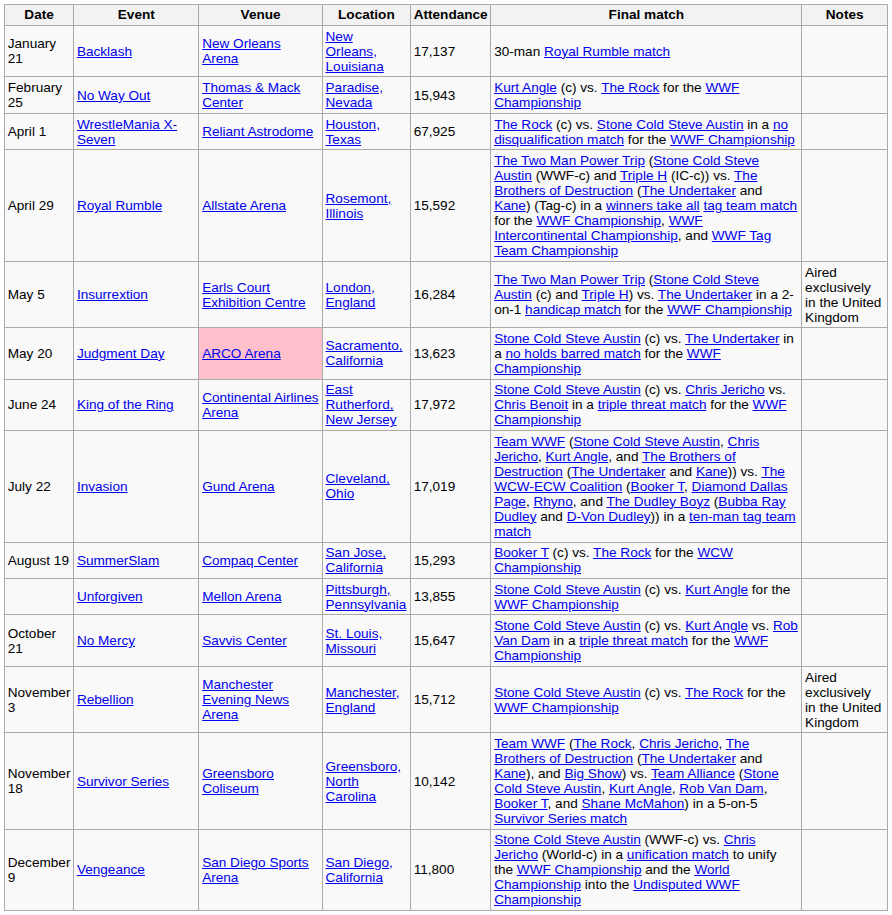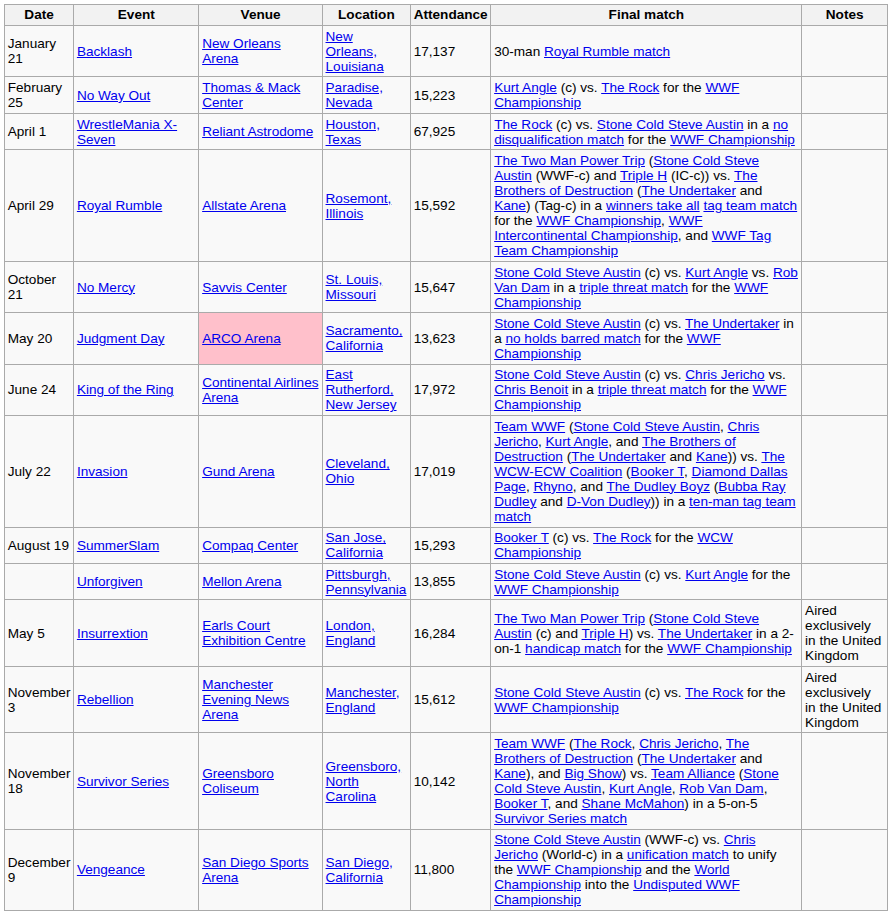 <table id="Past_events_2001" class="sortable wikitable succession-box" style="font-size:85%; width:100%">
 <tr>
 <th scope="col" style="width:5%;">Date</th>
 <th scope="col" style="width:15%;">Event</th>
 <th scope="col" style="width:15%;">Venue</th>
 <th scope="col" style="width:10%;">Location</th>
 <th scope="col" style="width:5%;">Attendance</th>
 <th scope="col" style="width:40%;">Final match</th>
 <th scope="col" style="width:10%;">Notes</th>
 </tr>
 <tr>
 <td>January 21</td>
 <td><a href='#'>Backlash</a></td>
 <td><a href='#'>New Orleans Arena</a></td>
 <td><a href='#'>New Orleans, Louisiana</a></td>
 <td>17,137</td>
 <td>30-man <a href='#'>Royal Rumble match</a></td>
 <td></td>
 </tr>
 <tr>
 <td>February 25</td>
 <td><a href='#'>No Way Out</a></td>
 <td><a href='#'>Thomas & Mack Center</a></td>
 <td><a href='#'>Paradise, Nevada</a></td>
-<td>15,943</td>
+<td>15,223</td>
 <td><a href='#'>Kurt Angle</a> (c) vs. <a href='#'>The Rock</a> for the <a href='#'>WWF Championship</a></td>
 <td></td>
 </tr>
 <tr>
 <td>April 1</td>
 <td><a href='#'>WrestleMania X-Seven</a></td>
 <td><a href='#'>Reliant Astrodome</a></td>
 <td><a href='#'>Houston, Texas</a></td>
 <td>67,925</td>
 <td><a href='#'>The Rock</a> (c) vs. <a href='#'>Stone Cold Steve Austin</a> in a <a href='#'>no disqualification match</a> for the <a href='#'>WWF Championship</a></td>
 <td></td>
 </tr>
 <tr>
 <td>April 29</td>
 <td><a href='#'>Royal Rumble</a></td>
 <td><a href='#'>Allstate Arena</a></td>
 <td><a href='#'>Rosemont, Illinois</a></td>
 <td>15,592</td>
 <td><a href='#'>The Two Man Power Trip</a> (<a href='#'>Stone Cold Steve Austin</a> (WWF-c) and <a href='#'>Triple H</a> (IC-c)) vs. <a href='#'>The Brothers of Destruction</a> (<a href='#'>The Undertaker</a> and <a href='#'>Kane</a>) (Tag-c) in a <a href='#'>winners take all</a> <a href='#'>tag team match</a> for the <a href='#'>WWF Championship</a>, <a href='#'>WWF Intercontinental Championship</a>, and <a href='#'>WWF Tag Team Championship</a></td>
 <td></td>
 </tr>
 <tr>
-<td>May 5</td>
-<td><a href='#'>Insurrextion</a></td>
-<td><a href='#'>Earls Court Exhibition Centre</a></td>
-<td><a href='#'>London, England</a></td>
-<td>16,284</td>
-<td><a href='#'>The Two Man Power Trip</a> (<a href='#'>Stone Cold Steve Austin</a> (c) and <a href='#'>Triple H</a>) vs. <a href='#'>The Undertaker</a> in a 2-on-1 <a href='#'>handicap match</a> for the <a href='#'>WWF Championship</a></td>
-<td>Aired exclusively in the United Kingdom</td>
+<td>October 21</td>
+<td><a href='#'>No Mercy</a></td>
+<td><a href='#'>Savvis Center</a></td>
+<td><a href='#'>St. Louis, Missouri</a></td>
+<td>15,647</td>
+<td><a href='#'>Stone Cold Steve Austin</a> (c) vs. <a href='#'>Kurt Angle</a> vs. <a href='#'>Rob Van Dam</a> in a <a href='#'>triple threat match</a> for the <a href='#'>WWF Championship</a></td>
+<td></td>
 </tr>
 <tr>
 <td>May 20</td>
 <td><a href='#'>Judgment Day</a></td>
 <td style="background: pink;"><a href='#'>ARCO Arena</a></td>
 <td><a href='#'>Sacramento, California</a></td>
 <td>13,623</td>
 <td><a href='#'>Stone Cold Steve Austin</a> (c) vs. <a href='#'>The Undertaker</a> in a <a href='#'>no holds barred match</a> for the <a href='#'>WWF Championship</a></td>
 <td></td>
 </tr>
 <tr>
 <td>June 24</td>
 <td><a href='#'>King of the Ring</a></td>
 <td><a href='#'>Continental Airlines Arena</a></td>
 <td><a href='#'>East Rutherford, New Jersey</a></td>
 <td>17,972</td>
 <td><a href='#'>Stone Cold Steve Austin</a> (c) vs. <a href='#'>Chris Jericho</a> vs. <a href='#'>Chris Benoit</a> in a <a href='#'>triple threat match</a> for the <a href='#'>WWF Championship</a></td>
 <td></td>
 </tr>
 <tr>
 <td>July 22</td>
 <td><a href='#'>Invasion</a></td>
 <td><a href='#'>Gund Arena</a></td>
 <td><a href='#'>Cleveland, Ohio</a></td>
 <td>17,019</td>
 <td><a href='#'>Team WWF</a> (<a href='#'>Stone Cold Steve Austin</a>, <a href='#'>Chris Jericho</a>, <a href='#'>Kurt Angle</a>, and <a href='#'>The Brothers of Destruction</a> (<a href='#'>The Undertaker</a> and <a href='#'>Kane</a>)) vs. <a href='#'>The WCW-ECW Coalition</a> (<a href='#'>Booker T</a>, <a href='#'>Diamond Dallas Page</a>, <a href='#'>Rhyno</a>, and <a href='#'>The Dudley Boyz</a> (<a href='#'>Bubba Ray Dudley</a> and <a href='#'>D-Von Dudley</a>)) in a <a href='#'>ten-man tag team match</a></td>
 <td></td>
 </tr>
 <tr>
 <td>August 19</td>
 <td><a href='#'>SummerSlam</a></td>
 <td><a href='#'>Compaq Center</a></td>
 <td><a href='#'>San Jose, California</a></td>
 <td>15,293</td>
 <td><a href='#'>Booker T</a> (c) vs. <a href='#'>The Rock</a> for the <a href='#'>WCW Championship</a></td>
 <td></td>
 </tr>
 <tr>
 <td></td>
 <td><a href='#'>Unforgiven</a></td>
 <td><a href='#'>Mellon Arena</a></td>
 <td><a href='#'>Pittsburgh, Pennsylvania</a></td>
 <td>13,855</td>
 <td><a href='#'>Stone Cold Steve Austin</a> (c) vs. <a href='#'>Kurt Angle</a> for the <a href='#'>WWF Championship</a></td>
 <td></td>
 </tr>
 <tr>
-<td>October 21</td>
-<td><a href='#'>No Mercy</a></td>
-<td><a href='#'>Savvis Center</a></td>
-<td><a href='#'>St. Louis, Missouri</a></td>
-<td>15,647</td>
-<td><a href='#'>Stone Cold Steve Austin</a> (c) vs. <a href='#'>Kurt Angle</a> vs. <a href='#'>Rob Van Dam</a> in a <a href='#'>triple threat match</a> for the <a href='#'>WWF Championship</a></td>
-<td></td>
+<td>May 5</td>
+<td><a href='#'>Insurrextion</a></td>
+<td><a href='#'>Earls Court Exhibition Centre</a></td>
+<td><a href='#'>London, England</a></td>
+<td>16,284</td>
+<td><a href='#'>The Two Man Power Trip</a> (<a href='#'>Stone Cold Steve Austin</a> (c) and <a href='#'>Triple H</a>) vs. <a href='#'>The Undertaker</a> in a 2-on-1 <a href='#'>handicap match</a> for the <a href='#'>WWF Championship</a></td>
+<td>Aired exclusively in the United Kingdom</td>
 </tr>
 <tr>
 <td>November 3</td>
 <td><a href='#'>Rebellion</a></td>
 <td><a href='#'>Manchester Evening News Arena</a></td>
 <td><a href='#'>Manchester, England</a></td>
-<td>15,712</td>
+<td>15,612</td>
 <td><a href='#'>Stone Cold Steve Austin</a> (c) vs. <a href='#'>The Rock</a> for the <a href='#'>WWF Championship</a></td>
 <td>Aired exclusively in the United Kingdom</td>
 </tr>
 <tr>
 <td>November 18</td>
 <td><a href='#'>Survivor Series</a></td>
 <td><a href='#'>Greensboro Coliseum</a></td>
 <td><a href='#'>Greensboro, North Carolina</a></td>
 <td>10,142</td>
 <td><a href='#'>Team WWF</a> (<a href='#'>The Rock</a>, <a href='#'>Chris Jericho</a>, <a href='#'>The Brothers of Destruction</a> (<a href='#'>The Undertaker</a> and <a href='#'>Kane</a>), and <a href='#'>Big Show</a>) vs. <a href='#'>Team Alliance</a> (<a href='#'>Stone Cold Steve Austin</a>, <a href='#'>Kurt Angle</a>, <a href='#'>Rob Van Dam</a>, <a href='#'>Booker T</a>, and <a href='#'>Shane McMahon</a>) in a 5-on-5 <a href='#'>Survivor Series match</a></td>
 <td></td>
 </tr>
 <tr>
 <td>December 9</td>
 <td><a href='#'>Vengeance</a></td>
 <td><a href='#'>San Diego Sports Arena</a></td>
 <td><a href='#'>San Diego, California</a></td>
 <td>11,800</td>
 <td><a href='#'>Stone Cold Steve Austin</a> (WWF-c) vs. <a href='#'>Chris Jericho</a> (World-c) in a <a href='#'>unification match</a> to unify the <a href='#'>WWF Championship</a> and the <a href='#'>World Championship</a> into the <a href='#'>Undisputed WWF Championship</a></td>
 <td></td>
 </tr>
 </table>
